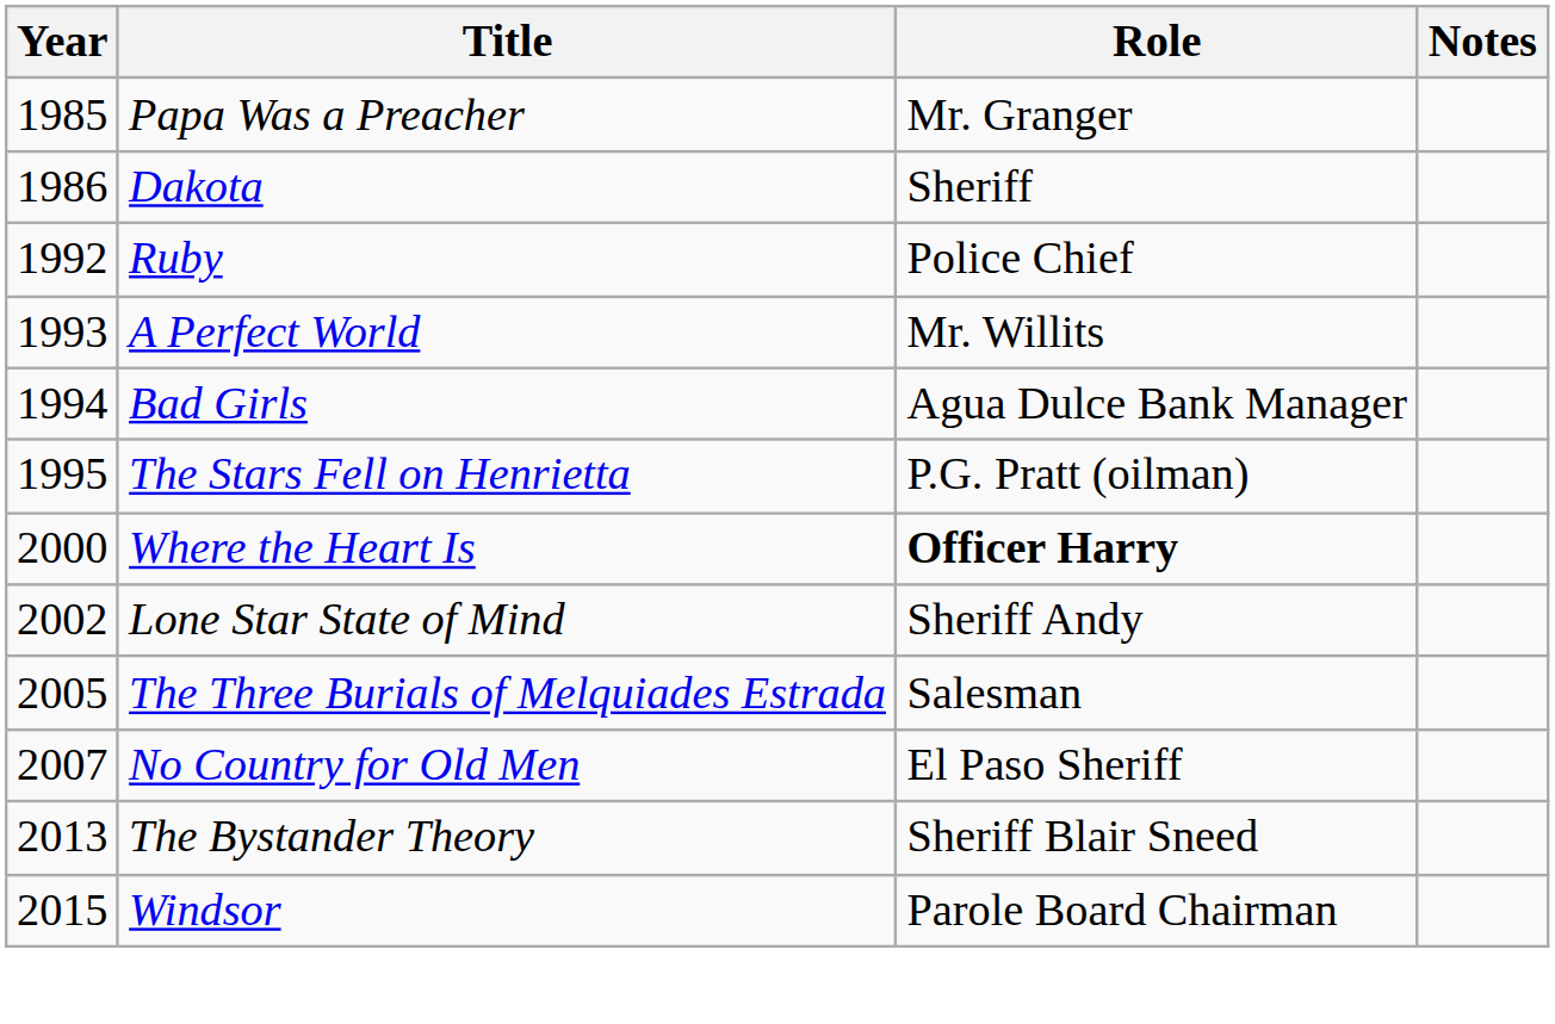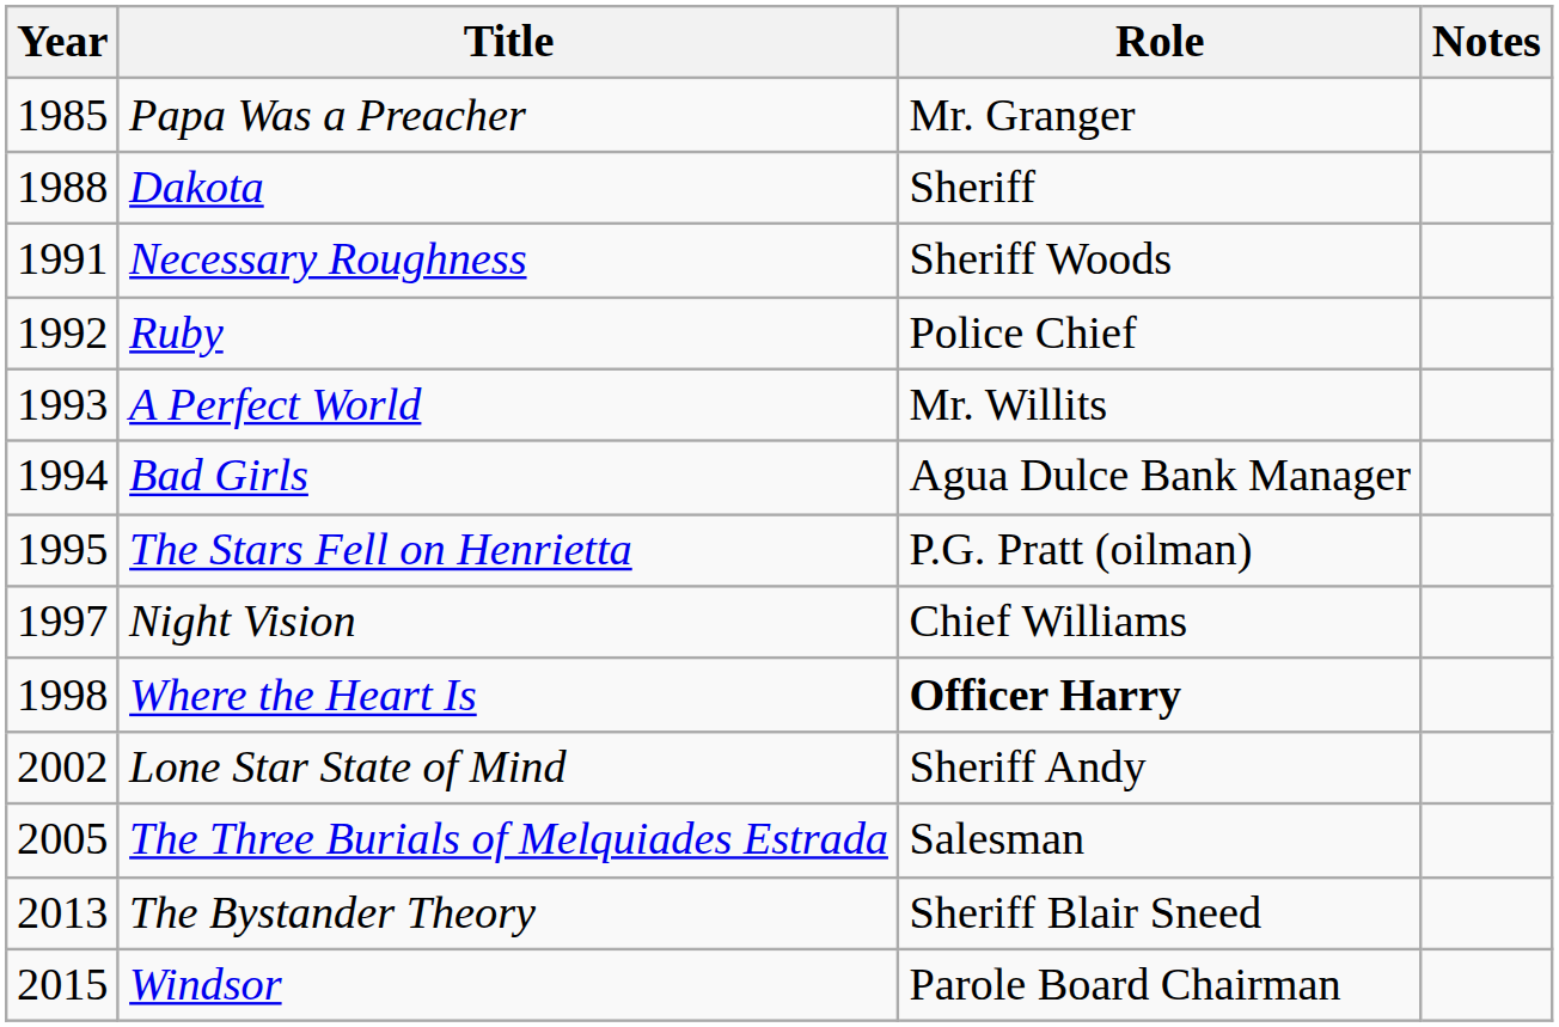 <table class="wikitable">
 <tr>
 <th>Year</th>
 <th>Title</th>
 <th>Role</th>
 <th>Notes</th>
 </tr>
 <tr>
 <td>1985</td>
 <td><em>Papa Was a Preacher</em></td>
 <td>Mr. Granger</td>
 <td></td>
 </tr>
 <tr>
-<td>1986</td>
+<td>1988</td>
 <td><em><a href='#'>Dakota</a></em></td>
 <td>Sheriff</td>
+<td></td>
+</tr>
+<tr>
+<td>1991</td>
+<td><em><a href='#'>Necessary Roughness</a></em></td>
+<td>Sheriff Woods</td>
 <td></td>
 </tr>
 <tr>
 <td>1992</td>
 <td><em><a href='#'>Ruby</a></em></td>
 <td>Police Chief</td>
 <td></td>
 </tr>
 <tr>
 <td>1993</td>
 <td><em><a href='#'>A Perfect World</a></em></td>
 <td>Mr. Willits</td>
 <td></td>
 </tr>
 <tr>
 <td>1994</td>
 <td><em><a href='#'>Bad Girls</a></em></td>
 <td>Agua Dulce Bank Manager</td>
 <td></td>
 </tr>
 <tr>
 <td>1995</td>
 <td><em><a href='#'>The Stars Fell on Henrietta</a></em></td>
 <td>P.G. Pratt (oilman)</td>
 <td></td>
 </tr>
 <tr>
-<td>2000</td>
+<td>1997</td>
+<td><em>Night Vision</em></td>
+<td>Chief Williams</td>
+<td></td>
+</tr>
+<tr>
+<td>1998</td>
 <td><em><a href='#'>Where the Heart Is</a></em></td>
 <td><strong>Officer Harry</strong></td>
 <td></td>
 </tr>
 <tr>
 <td>2002</td>
 <td><em>Lone Star State of Mind</em></td>
 <td>Sheriff Andy</td>
 <td></td>
 </tr>
 <tr>
 <td>2005</td>
 <td><em><a href='#'>The Three Burials of Melquiades Estrada</a></em></td>
 <td>Salesman</td>
 <td></td>
 </tr>
 <tr>
-<td>2007</td>
-<td><em><a href='#'>No Country for Old Men</a></em></td>
-<td>El Paso Sheriff</td>
-<td></td>
-</tr>
-<tr>
 <td>2013</td>
 <td><em>The Bystander Theory</em></td>
 <td>Sheriff Blair Sneed</td>
 <td></td>
 </tr>
 <tr>
 <td>2015</td>
 <td><em><a href='#'>Windsor</a></em></td>
 <td>Parole Board Chairman</td>
 <td></td>
 </tr>
 </table>
